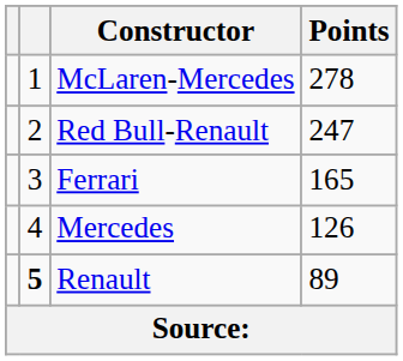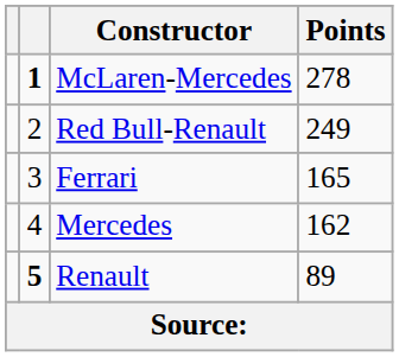 <table class="wikitable" style="font-size: 85%;">
 <tr>
 <th></th>
 <th></th>
 <th>Constructor</th>
 <th>Points</th>
 </tr>
 <tr>
 <td></td>
-<td align="center">1</td>
+<td align="center"><strong>1</strong></td>
 <td> <a href='#'>McLaren</a>-<a href='#'>Mercedes</a></td>
 <td>278</td>
 </tr>
 <tr>
 <td></td>
 <td align="center">2</td>
 <td> <a href='#'>Red Bull</a>-<a href='#'>Renault</a></td>
-<td>247</td>
+<td>249</td>
 </tr>
 <tr>
 <td></td>
 <td align="center">3</td>
 <td> <a href='#'>Ferrari</a></td>
 <td>165</td>
 </tr>
 <tr>
 <td></td>
 <td align="center">4</td>
 <td> <a href='#'>Mercedes</a></td>
-<td>126</td>
+<td>162</td>
 </tr>
 <tr>
 <td></td>
 <td align="center"><strong>5</strong></td>
 <td> <a href='#'>Renault</a></td>
 <td>89</td>
 </tr>
 <tr>
 <th colspan=4>Source:</th>
 </tr>
 </table>
